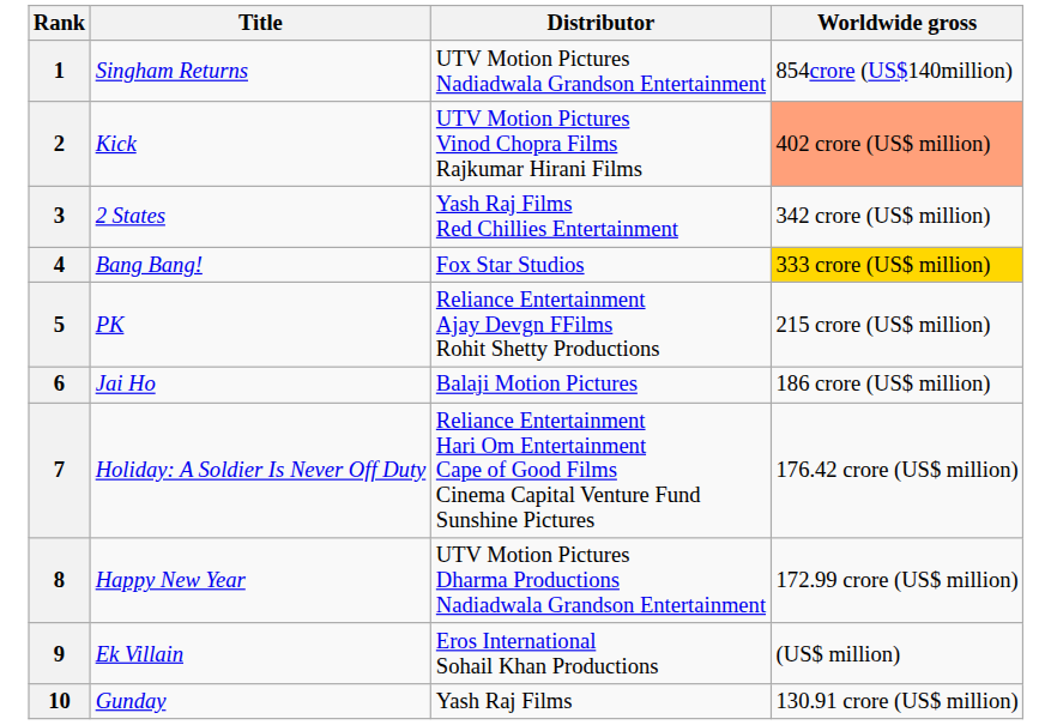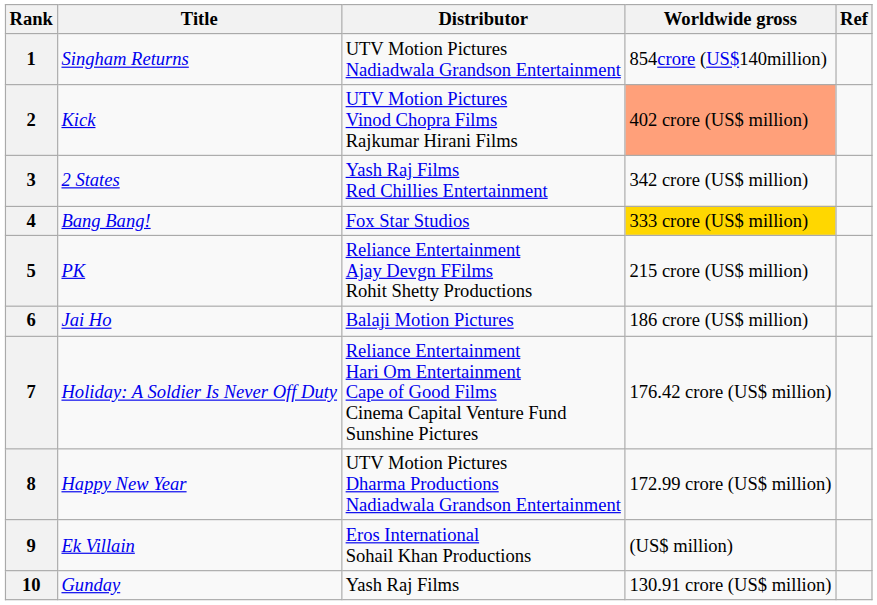 <table class="wikitable" style="margin:auto; margin:auto;">
 <tr>
 <th>Rank</th>
 <th>Title</th>
 <th>Distributor</th>
 <th>Worldwide gross</th>
+<th>Ref</th>
 </tr>
 <tr>
 <th style="text-align:center;">1</th>
 <td><em><a href='#'>Singham Returns</a></em></td>
 <td>UTV Motion Pictures<br><a href='#'>Nadiadwala Grandson Entertainment</a></td>
 <td>854<a href='#'>crore</a> (<a href='#'>US$</a>140million)</td>
+<td></td>
 </tr>
 <tr>
 <th style="text-align:center;">2</th>
 <td><em><a href='#'>Kick</a></em></td>
 <td><a href='#'>UTV Motion Pictures</a><br><a href='#'>Vinod Chopra Films</a><br>Rajkumar Hirani Films</td>
 <td style="background: lightsalmon;">402 crore (US$ million)</td>
+<td></td>
 </tr>
 <tr>
 <th style="text-align:center;">3</th>
 <td><em><a href='#'>2 States</a></em></td>
 <td><a href='#'>Yash Raj Films</a><br><a href='#'>Red Chillies Entertainment</a></td>
 <td>342 crore (US$ million)</td>
+<td></td>
 </tr>
 <tr>
 <th style="text-align:center;">4</th>
 <td><em><a href='#'>Bang Bang!</a></em></td>
 <td><a href='#'>Fox Star Studios</a></td>
 <td style="background: gold;">333 crore (US$ million)</td>
+<td></td>
 </tr>
 <tr>
 <th>5</th>
 <td><em><a href='#'>PK</a></em></td>
 <td><a href='#'>Reliance Entertainment</a><br><a href='#'>Ajay Devgn FFilms</a><br>Rohit Shetty Productions</td>
 <td>215 crore (US$ million)</td>
+<td></td>
 </tr>
 <tr>
 <th style="text-align:center;">6</th>
 <td><em><a href='#'>Jai Ho</a></em></td>
 <td><a href='#'>Balaji Motion Pictures</a></td>
 <td>186 crore (US$ million)</td>
+<td></td>
 </tr>
 <tr>
 <th style="text-align:center;">7</th>
 <td><em><a href='#'>Holiday: A Soldier Is Never Off Duty</a></em></td>
 <td><a href='#'>Reliance Entertainment</a><br><a href='#'>Hari Om Entertainment</a><br><a href='#'>Cape of Good Films</a><br>Cinema Capital Venture Fund<br>Sunshine Pictures</td>
 <td>176.42 crore (US$ million)</td>
+<td></td>
 </tr>
 <tr>
 <th style="text-align:center;">8</th>
 <td><em><a href='#'>Happy New Year</a></em></td>
 <td>UTV Motion Pictures<br><a href='#'>Dharma Productions</a><br><a href='#'>Nadiadwala Grandson Entertainment</a></td>
 <td>172.99 crore (US$ million)</td>
+<td></td>
 </tr>
 <tr>
 <th style="text-align:center;">9</th>
 <td><em><a href='#'>Ek Villain</a></em></td>
 <td><a href='#'>Eros International</a><br>Sohail Khan Productions</td>
 <td>(US$ million)</td>
+<td></td>
 </tr>
 <tr>
 <th style="text-align:center;">10</th>
 <td><em><a href='#'>Gunday</a></em></td>
 <td>Yash Raj Films</td>
 <td>130.91 crore (US$ million)</td>
+<td></td>
 </tr>
 </table>
